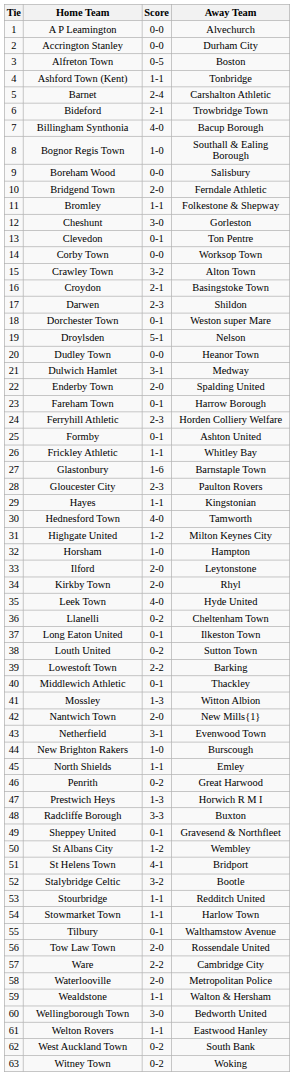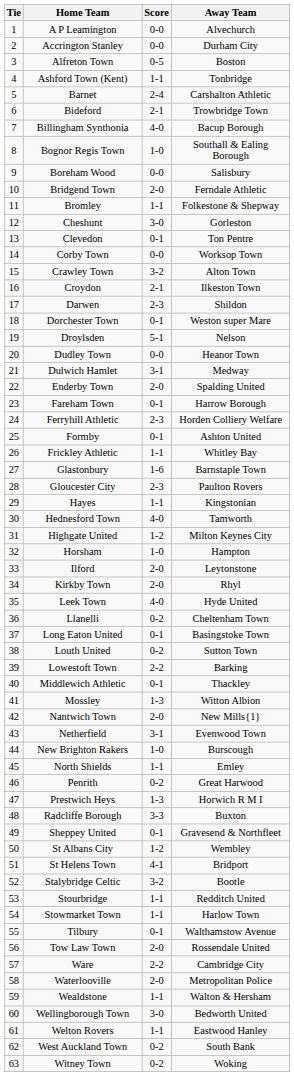 <table class="wikitable" style="text-align:center;">
 <tr>
 <th width=20>Tie</th>
 <th width=175>Home Team</th>
 <th width=20>Score</th>
 <th width=175>Away Team</th>
 </tr>
 <tr>
 <td>1</td>
 <td>A P Leamington</td>
 <td>0-0</td>
 <td>Alvechurch</td>
 </tr>
 <tr>
 <td>2</td>
 <td>Accrington Stanley</td>
 <td>0-0</td>
 <td>Durham City</td>
 </tr>
 <tr>
 <td>3</td>
 <td>Alfreton Town</td>
 <td>0-5</td>
 <td>Boston</td>
 </tr>
 <tr>
 <td>4</td>
 <td>Ashford Town (Kent)</td>
 <td>1-1</td>
 <td>Tonbridge</td>
 </tr>
 <tr>
 <td>5</td>
 <td>Barnet</td>
 <td>2-4</td>
 <td>Carshalton Athletic</td>
 </tr>
 <tr>
 <td>6</td>
 <td>Bideford</td>
 <td>2-1</td>
 <td>Trowbridge Town</td>
 </tr>
 <tr>
 <td>7</td>
 <td>Billingham Synthonia</td>
 <td>4-0</td>
 <td>Bacup Borough</td>
 </tr>
 <tr>
 <td>8</td>
 <td>Bognor Regis Town</td>
 <td>1-0</td>
 <td>Southall & Ealing Borough</td>
 </tr>
 <tr>
 <td>9</td>
 <td>Boreham Wood</td>
 <td>0-0</td>
 <td>Salisbury</td>
 </tr>
 <tr>
 <td>10</td>
 <td>Bridgend Town</td>
 <td>2-0</td>
 <td>Ferndale Athletic</td>
 </tr>
 <tr>
 <td>11</td>
 <td>Bromley</td>
 <td>1-1</td>
 <td>Folkestone & Shepway</td>
 </tr>
 <tr>
 <td>12</td>
 <td>Cheshunt</td>
 <td>3-0</td>
 <td>Gorleston</td>
 </tr>
 <tr>
 <td>13</td>
 <td>Clevedon</td>
 <td>0-1</td>
 <td>Ton Pentre</td>
 </tr>
 <tr>
 <td>14</td>
 <td>Corby Town</td>
 <td>0-0</td>
 <td>Worksop Town</td>
 </tr>
 <tr>
 <td>15</td>
 <td>Crawley Town</td>
 <td>3-2</td>
 <td>Alton Town</td>
 </tr>
 <tr>
 <td>16</td>
 <td>Croydon</td>
 <td>2-1</td>
-<td>Basingstoke Town</td>
+<td>Ilkeston Town</td>
 </tr>
 <tr>
 <td>17</td>
 <td>Darwen</td>
 <td>2-3</td>
 <td>Shildon</td>
 </tr>
 <tr>
 <td>18</td>
 <td>Dorchester Town</td>
 <td>0-1</td>
 <td>Weston super Mare</td>
 </tr>
 <tr>
 <td>19</td>
 <td>Droylsden</td>
 <td>5-1</td>
 <td>Nelson</td>
 </tr>
 <tr>
 <td>20</td>
 <td>Dudley Town</td>
 <td>0-0</td>
 <td>Heanor Town</td>
 </tr>
 <tr>
 <td>21</td>
 <td>Dulwich Hamlet</td>
 <td>3-1</td>
 <td>Medway</td>
 </tr>
 <tr>
 <td>22</td>
 <td>Enderby Town</td>
 <td>2-0</td>
 <td>Spalding United</td>
 </tr>
 <tr>
 <td>23</td>
 <td>Fareham Town</td>
 <td>0-1</td>
 <td>Harrow Borough</td>
 </tr>
 <tr>
 <td>24</td>
 <td>Ferryhill Athletic</td>
 <td>2-3</td>
 <td>Horden Colliery Welfare</td>
 </tr>
 <tr>
 <td>25</td>
 <td>Formby</td>
 <td>0-1</td>
 <td>Ashton United</td>
 </tr>
 <tr>
 <td>26</td>
 <td>Frickley Athletic</td>
 <td>1-1</td>
 <td>Whitley Bay</td>
 </tr>
 <tr>
 <td>27</td>
 <td>Glastonbury</td>
 <td>1-6</td>
 <td>Barnstaple Town</td>
 </tr>
 <tr>
 <td>28</td>
 <td>Gloucester City</td>
 <td>2-3</td>
 <td>Paulton Rovers</td>
 </tr>
 <tr>
 <td>29</td>
 <td>Hayes</td>
 <td>1-1</td>
 <td>Kingstonian</td>
 </tr>
 <tr>
 <td>30</td>
 <td>Hednesford Town</td>
 <td>4-0</td>
 <td>Tamworth</td>
 </tr>
 <tr>
 <td>31</td>
 <td>Highgate United</td>
 <td>1-2</td>
 <td>Milton Keynes City</td>
 </tr>
 <tr>
 <td>32</td>
 <td>Horsham</td>
 <td>1-0</td>
 <td>Hampton</td>
 </tr>
 <tr>
 <td>33</td>
 <td>Ilford</td>
 <td>2-0</td>
 <td>Leytonstone</td>
 </tr>
 <tr>
 <td>34</td>
 <td>Kirkby Town</td>
 <td>2-0</td>
 <td>Rhyl</td>
 </tr>
 <tr>
 <td>35</td>
 <td>Leek Town</td>
 <td>4-0</td>
 <td>Hyde United</td>
 </tr>
 <tr>
 <td>36</td>
 <td>Llanelli</td>
 <td>0-2</td>
 <td>Cheltenham Town</td>
 </tr>
 <tr>
 <td>37</td>
 <td>Long Eaton United</td>
 <td>0-1</td>
-<td>Ilkeston Town</td>
+<td>Basingstoke Town</td>
 </tr>
 <tr>
 <td>38</td>
 <td>Louth United</td>
 <td>0-2</td>
 <td>Sutton Town</td>
 </tr>
 <tr>
 <td>39</td>
 <td>Lowestoft Town</td>
 <td>2-2</td>
 <td>Barking</td>
 </tr>
 <tr>
 <td>40</td>
 <td>Middlewich Athletic</td>
 <td>0-1</td>
 <td>Thackley</td>
 </tr>
 <tr>
 <td>41</td>
 <td>Mossley</td>
 <td>1-3</td>
 <td>Witton Albion</td>
 </tr>
 <tr>
 <td>42</td>
 <td>Nantwich Town</td>
 <td>2-0</td>
 <td>New Mills{1}</td>
 </tr>
 <tr>
 <td>43</td>
 <td>Netherfield</td>
 <td>3-1</td>
 <td>Evenwood Town</td>
 </tr>
 <tr>
 <td>44</td>
 <td>New Brighton Rakers</td>
 <td>1-0</td>
 <td>Burscough</td>
 </tr>
 <tr>
 <td>45</td>
 <td>North Shields</td>
 <td>1-1</td>
 <td>Emley</td>
 </tr>
 <tr>
 <td>46</td>
 <td>Penrith</td>
 <td>0-2</td>
 <td>Great Harwood</td>
 </tr>
 <tr>
 <td>47</td>
 <td>Prestwich Heys</td>
 <td>1-3</td>
 <td>Horwich R M I</td>
 </tr>
 <tr>
 <td>48</td>
 <td>Radcliffe Borough</td>
 <td>3-3</td>
 <td>Buxton</td>
 </tr>
 <tr>
 <td>49</td>
 <td>Sheppey United</td>
 <td>0-1</td>
 <td>Gravesend & Northfleet</td>
 </tr>
 <tr>
 <td>50</td>
 <td>St Albans City</td>
 <td>1-2</td>
 <td>Wembley</td>
 </tr>
 <tr>
 <td>51</td>
 <td>St Helens Town</td>
 <td>4-1</td>
 <td>Bridport</td>
 </tr>
 <tr>
 <td>52</td>
 <td>Stalybridge Celtic</td>
 <td>3-2</td>
 <td>Bootle</td>
 </tr>
 <tr>
 <td>53</td>
 <td>Stourbridge</td>
 <td>1-1</td>
 <td>Redditch United</td>
 </tr>
 <tr>
 <td>54</td>
 <td>Stowmarket Town</td>
 <td>1-1</td>
 <td>Harlow Town</td>
 </tr>
 <tr>
 <td>55</td>
 <td>Tilbury</td>
 <td>0-1</td>
 <td>Walthamstow Avenue</td>
 </tr>
 <tr>
 <td>56</td>
 <td>Tow Law Town</td>
 <td>2-0</td>
 <td>Rossendale United</td>
 </tr>
 <tr>
 <td>57</td>
 <td>Ware</td>
 <td>2-2</td>
 <td>Cambridge City</td>
 </tr>
 <tr>
 <td>58</td>
 <td>Waterlooville</td>
 <td>2-0</td>
 <td>Metropolitan Police</td>
 </tr>
 <tr>
 <td>59</td>
 <td>Wealdstone</td>
 <td>1-1</td>
 <td>Walton & Hersham</td>
 </tr>
 <tr>
 <td>60</td>
 <td>Wellingborough Town</td>
 <td>3-0</td>
 <td>Bedworth United</td>
 </tr>
 <tr>
 <td>61</td>
 <td>Welton Rovers</td>
 <td>1-1</td>
 <td>Eastwood Hanley</td>
 </tr>
 <tr>
 <td>62</td>
 <td>West Auckland Town</td>
 <td>0-2</td>
 <td>South Bank</td>
 </tr>
 <tr>
 <td>63</td>
 <td>Witney Town</td>
 <td>0-2</td>
 <td>Woking</td>
 </tr>
 </table>
